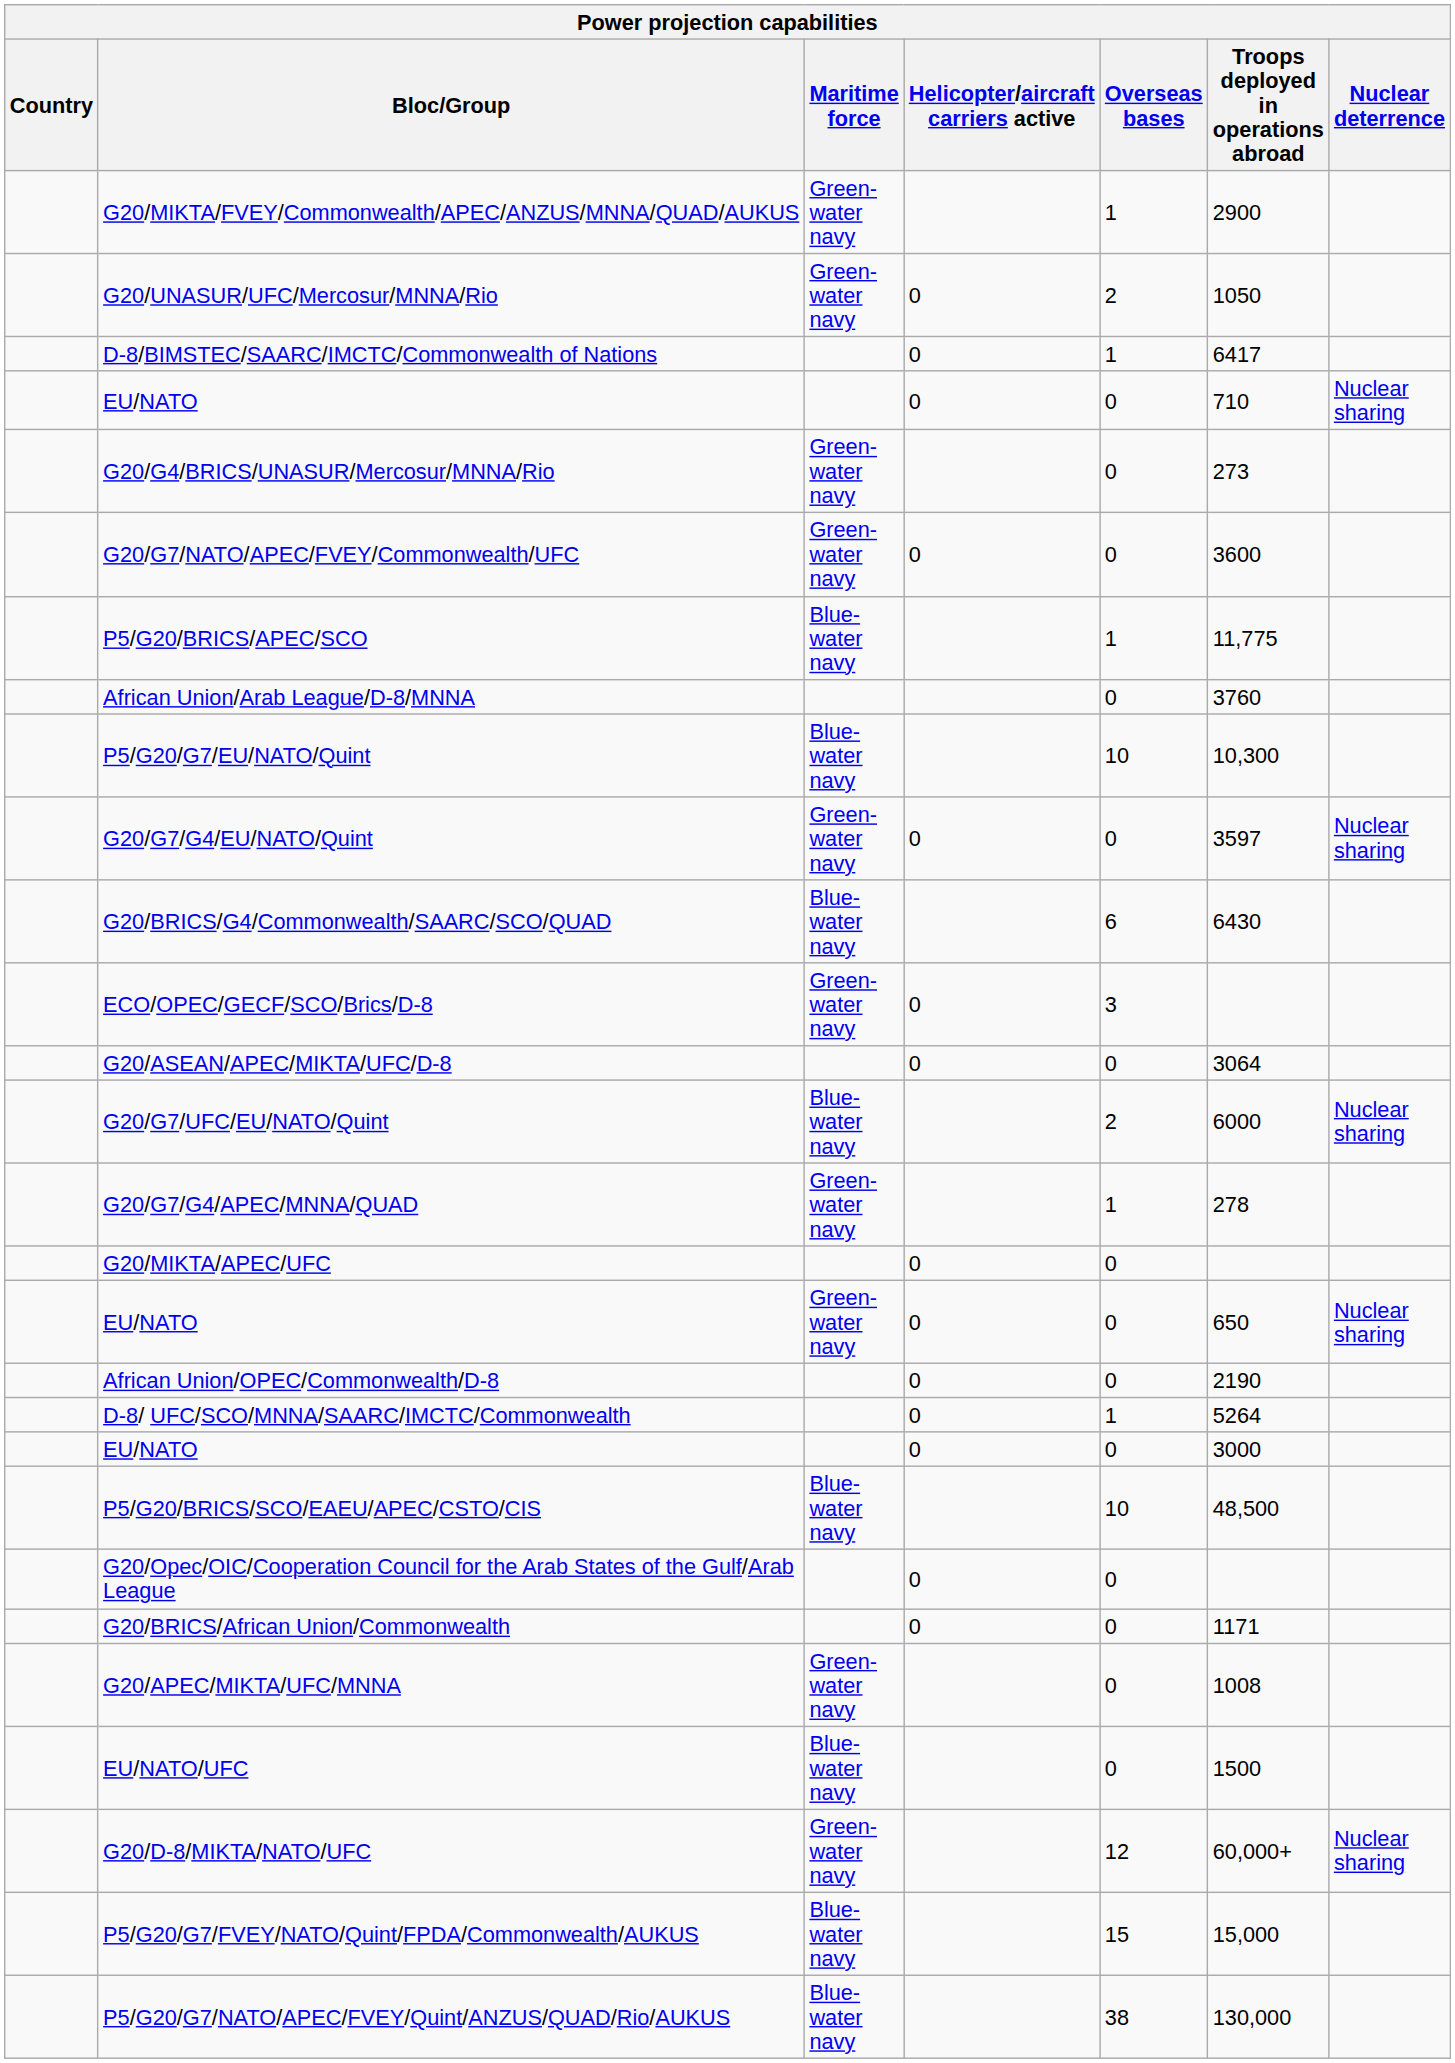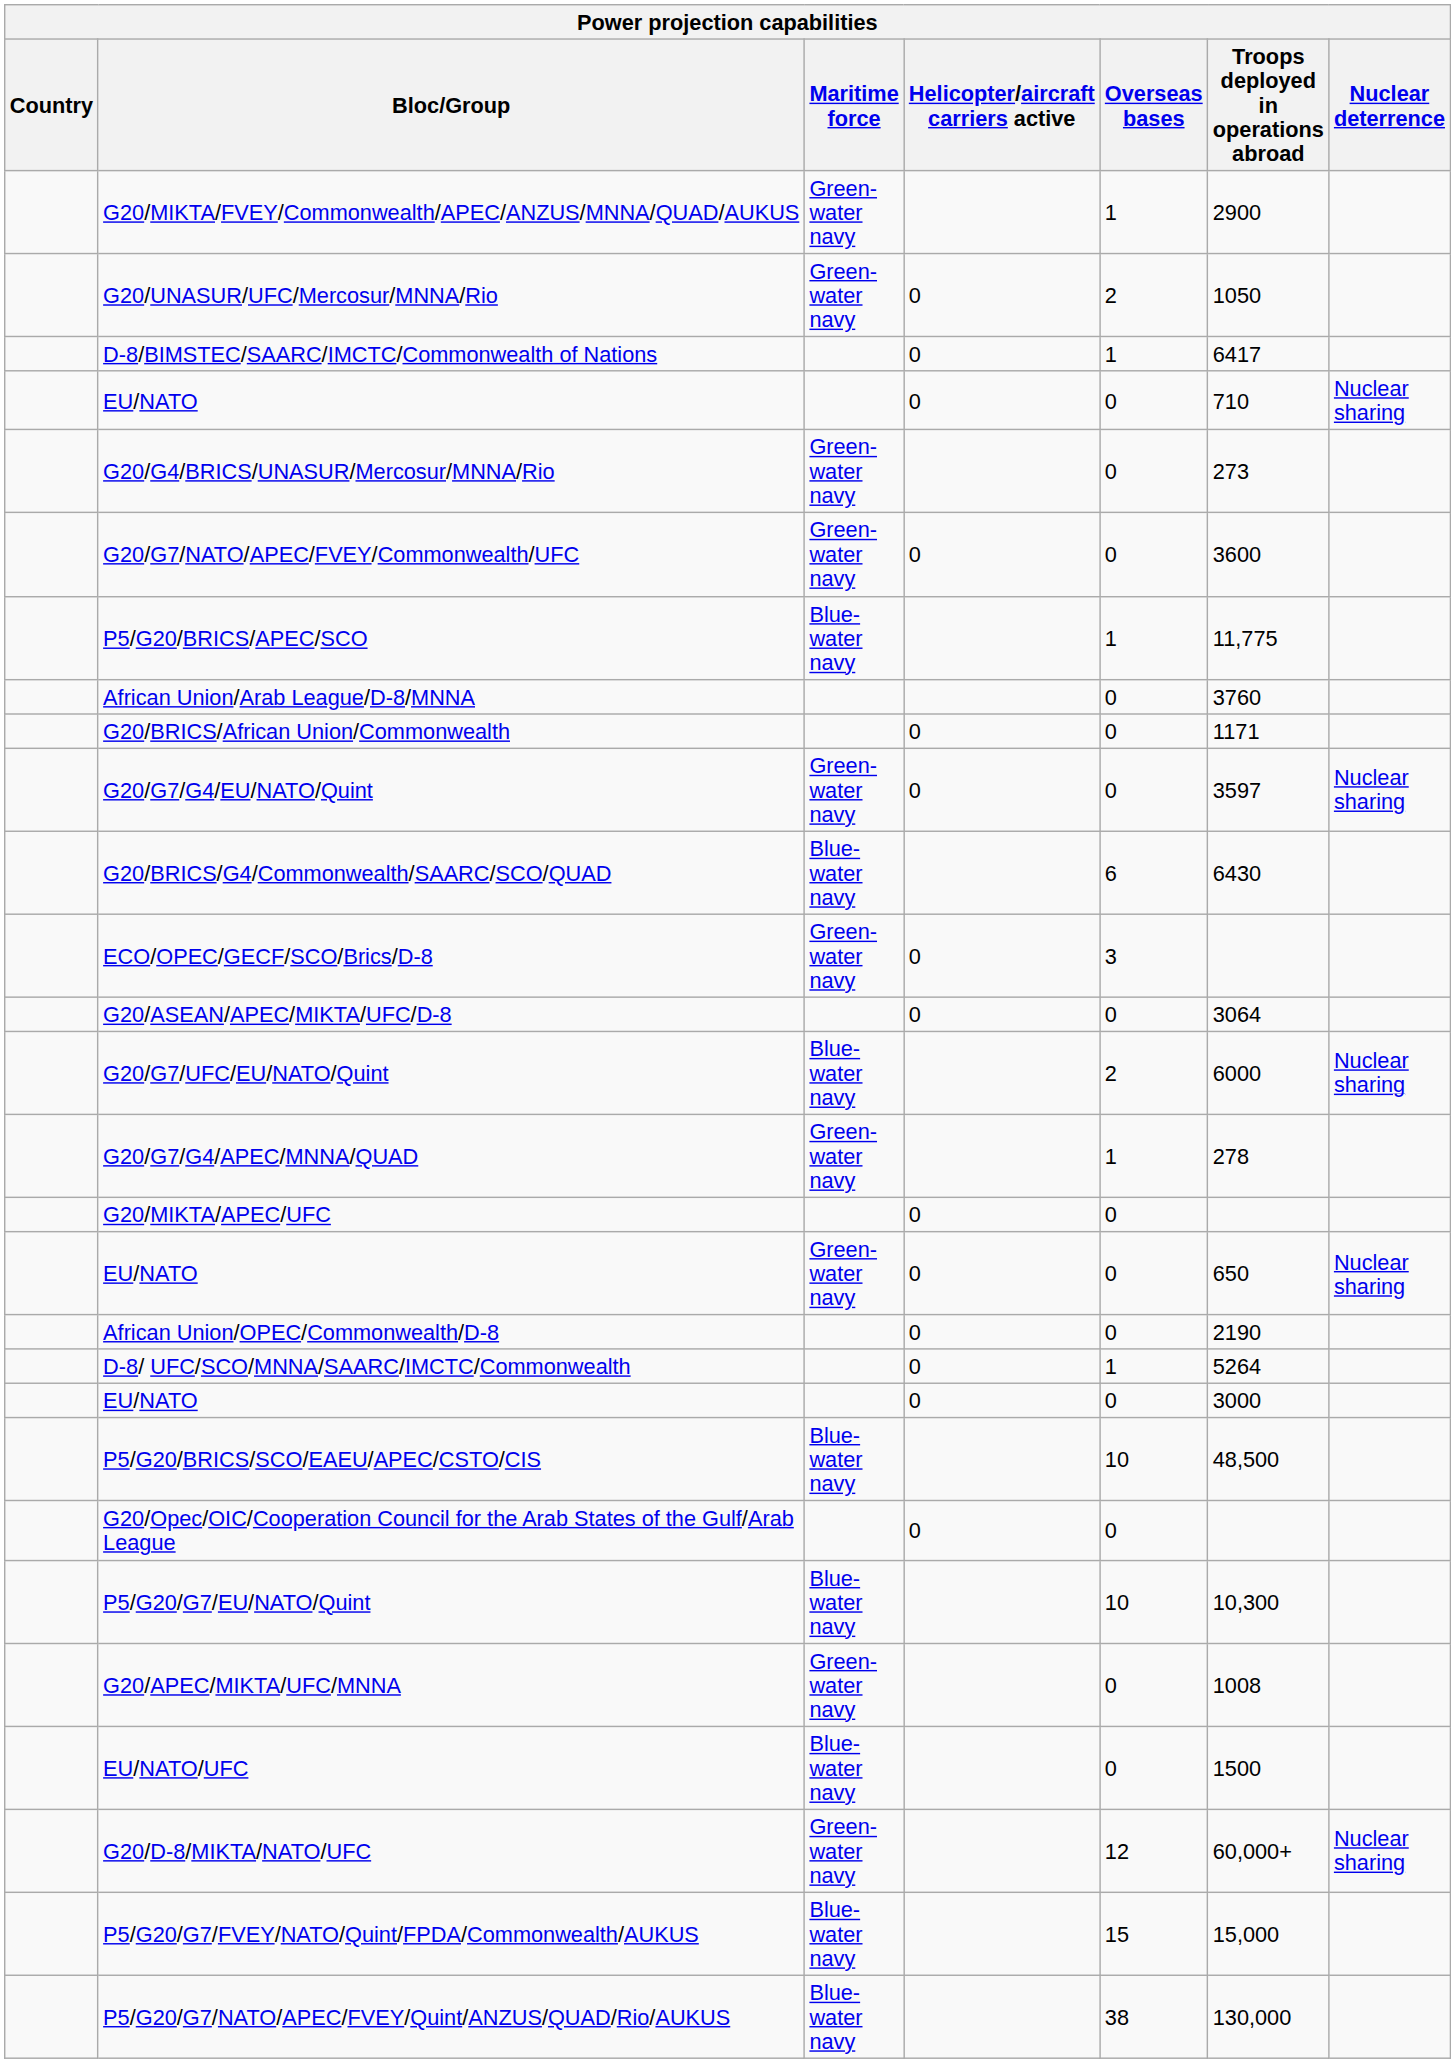 <table class="wikitable sortable" style="font-size:95%">
 <tr>
 <th Colspan=7>Power projection capabilities</th>
 </tr>
 <tr>
 <th>Country</th>
 <th>Bloc/Group</th>
 <th><a href='#'>Maritime<br>force</a></th>
 <th><a href='#'>Helicopter</a>/<a href='#'>aircraft<br>carriers</a> active </th>
 <th><a href='#'>Overseas<br>bases</a></th>
 <th data-sort-type="number">Troops deployed<br>in operations abroad</th>
 <th><a href='#'>Nuclear<br>deterrence</a></th>
 </tr>
 <tr>
 <td></td>
 <td><a href='#'>G20</a>/<a href='#'>MIKTA</a>/<a href='#'>FVEY</a>/<a href='#'>Commonwealth</a>/<a href='#'>APEC</a>/<a href='#'>ANZUS</a>/<a href='#'>MNNA</a>/<a href='#'>QUAD</a>/<a href='#'>AUKUS</a></td>
 <td><a href='#'><span>Green-water navy</span></a></td>
 <td></td>
 <td>1</td>
 <td>2900</td>
 <td></td>
 </tr>
 <tr>
 <td></td>
 <td><a href='#'>G20</a>/<a href='#'>UNASUR</a>/<a href='#'>UFC</a>/<a href='#'>Mercosur</a>/<a href='#'>MNNA</a>/<a href='#'>Rio</a></td>
 <td><a href='#'><span>Green-water navy</span></a></td>
 <td>0</td>
 <td>2</td>
 <td>1050</td>
 <td></td>
 </tr>
 <tr>
 <td></td>
 <td><a href='#'>D-8</a>/<a href='#'>BIMSTEC</a>/<a href='#'>SAARC</a>/<a href='#'>IMCTC</a>/<a href='#'>Commonwealth of Nations</a></td>
 <td></td>
 <td>0</td>
 <td>1</td>
 <td>6417</td>
 <td></td>
 </tr>
 <tr>
 <td></td>
 <td><a href='#'>EU</a>/<a href='#'>NATO</a></td>
 <td></td>
 <td>0</td>
 <td>0</td>
 <td>710</td>
 <td><a href='#'>Nuclear sharing</a></td>
 </tr>
 <tr>
 <td></td>
 <td><a href='#'>G20</a>/<a href='#'>G4</a>/<a href='#'>BRICS</a>/<a href='#'>UNASUR</a>/<a href='#'>Mercosur</a>/<a href='#'>MNNA</a>/<a href='#'>Rio</a></td>
 <td><span><a href='#'><span>Green-water navy</span></a></span></td>
 <td></td>
 <td>0</td>
 <td>273</td>
 <td></td>
 </tr>
 <tr>
 <td></td>
 <td><a href='#'>G20</a>/<a href='#'>G7</a>/<a href='#'>NATO</a>/<a href='#'>APEC</a>/<a href='#'>FVEY</a>/<a href='#'>Commonwealth</a>/<a href='#'>UFC</a></td>
 <td><span><a href='#'><span>Green-water navy</span></a></span></td>
 <td>0</td>
 <td>0</td>
 <td>3600</td>
 <td></td>
 </tr>
 <tr>
 <td></td>
 <td><a href='#'>P5</a>/<a href='#'>G20</a>/<a href='#'>BRICS</a>/<a href='#'>APEC</a>/<a href='#'>SCO</a></td>
 <td><span><a href='#'><span>Blue-water navy</span></a></span></td>
 <td></td>
 <td>1</td>
 <td>11,775</td>
 <td></td>
 </tr>
 <tr>
 <td></td>
 <td><a href='#'>African Union</a>/<a href='#'>Arab League</a>/<a href='#'>D-8</a>/<a href='#'>MNNA</a></td>
 <td></td>
 <td></td>
 <td>0</td>
 <td>3760</td>
 <td></td>
 </tr>
 <tr>
 <td></td>
-<td><a href='#'>P5</a>/<a href='#'>G20</a>/<a href='#'>G7</a>/<a href='#'>EU</a>/<a href='#'>NATO</a>/<a href='#'>Quint</a></td>
-<td><span><a href='#'><span>Blue-water navy</span></a></span></td>
+<td><a href='#'>G20</a>/<a href='#'>BRICS</a>/<a href='#'>African Union</a>/<a href='#'>Commonwealth</a></td>
 <td></td>
-<td>10</td>
-<td>10,300</td>
+<td>0</td>
+<td>0</td>
+<td>1171</td>
 <td></td>
 </tr>
 <tr>
 <td></td>
 <td><a href='#'>G20</a>/<a href='#'>G7</a>/<a href='#'>G4</a>/<a href='#'>EU</a>/<a href='#'>NATO</a>/<a href='#'>Quint</a></td>
 <td><span><a href='#'><span>Green-water navy</span></a></span></td>
 <td>0</td>
 <td>0</td>
 <td>3597</td>
 <td><a href='#'>Nuclear sharing</a></td>
 </tr>
 <tr>
 <td></td>
 <td><a href='#'>G20</a>/<a href='#'>BRICS</a>/<a href='#'>G4</a>/<a href='#'>Commonwealth</a>/<a href='#'>SAARC</a>/<a href='#'>SCO</a>/<a href='#'>QUAD</a></td>
 <td><span><a href='#'><span>Blue-water navy</span></a></span></td>
 <td></td>
 <td>6</td>
 <td>6430</td>
 <td></td>
 </tr>
 <tr>
 <td></td>
 <td><a href='#'>ECO</a>/<a href='#'>OPEC</a>/<a href='#'>GECF</a>/<a href='#'>SCO</a>/<a href='#'>Brics</a>/<a href='#'>D-8</a></td>
 <td><a href='#'><span>Green-water navy</span></a></td>
 <td>0</td>
 <td>3</td>
 <td></td>
 <td></td>
 </tr>
 <tr>
 <td></td>
 <td><a href='#'>G20</a>/<a href='#'>ASEAN</a>/<a href='#'>APEC</a>/<a href='#'>MIKTA</a>/<a href='#'>UFC</a>/<a href='#'>D-8</a></td>
 <td></td>
 <td>0</td>
 <td>0</td>
 <td>3064</td>
 <td></td>
 </tr>
 <tr>
 <td></td>
 <td><a href='#'>G20</a>/<a href='#'>G7</a>/<a href='#'>UFC</a>/<a href='#'>EU</a>/<a href='#'>NATO</a>/<a href='#'>Quint</a></td>
 <td><span><a href='#'><span>Blue-water navy</span></a></span></td>
 <td></td>
 <td>2</td>
 <td>6000</td>
 <td><a href='#'>Nuclear sharing</a></td>
 </tr>
 <tr>
 <td></td>
 <td><a href='#'>G20</a>/<a href='#'>G7</a>/<a href='#'>G4</a>/<a href='#'>APEC</a>/<a href='#'>MNNA</a>/<a href='#'>QUAD</a></td>
 <td><span><a href='#'><span>Green-water navy</span></a></span></td>
 <td></td>
 <td>1</td>
 <td>278</td>
 <td></td>
 </tr>
 <tr>
 <td></td>
 <td><a href='#'>G20</a>/<a href='#'>MIKTA</a>/<a href='#'>APEC</a>/<a href='#'>UFC</a></td>
 <td></td>
 <td>0</td>
 <td>0</td>
 <td></td>
 <td></td>
 </tr>
 <tr>
 <td></td>
 <td><a href='#'>EU</a>/<a href='#'>NATO</a></td>
 <td><span><a href='#'><span>Green-water navy</span></a></span></td>
 <td>0</td>
 <td>0</td>
 <td>650</td>
 <td><a href='#'>Nuclear sharing</a></td>
 </tr>
 <tr>
 <td></td>
 <td><a href='#'>African Union</a>/<a href='#'>OPEC</a>/<a href='#'>Commonwealth</a>/<a href='#'>D-8</a></td>
 <td><span></span></td>
 <td>0</td>
 <td>0</td>
 <td>2190</td>
 <td></td>
 </tr>
 <tr>
 <td></td>
 <td><a href='#'>D-8</a>/ <a href='#'>UFC</a>/<a href='#'>SCO</a>/<a href='#'>MNNA</a>/<a href='#'>SAARC</a>/<a href='#'>IMCTC</a>/<a href='#'>Commonwealth</a></td>
 <td></td>
 <td>0</td>
 <td>1</td>
 <td>5264</td>
 <td></td>
 </tr>
 <tr>
 <td></td>
 <td><a href='#'>EU</a>/<a href='#'>NATO</a></td>
 <td></td>
 <td>0</td>
 <td>0</td>
 <td>3000</td>
 <td></td>
 </tr>
 <tr>
 <td></td>
 <td><a href='#'>P5</a>/<a href='#'>G20</a>/<a href='#'>BRICS</a>/<a href='#'>SCO</a>/<a href='#'>EAEU</a>/<a href='#'>APEC</a>/<a href='#'>CSTO</a>/<a href='#'>CIS</a></td>
 <td><span><a href='#'><span>Blue-water navy</span></a></span></td>
 <td></td>
 <td>10</td>
 <td>48,500</td>
 <td></td>
 </tr>
 <tr>
 <td></td>
 <td><a href='#'>G20</a>/<a href='#'>Opec</a>/<a href='#'>OIC</a>/<a href='#'>Cooperation Council for the Arab States of the Gulf</a>/<a href='#'>Arab League</a></td>
 <td></td>
 <td>0</td>
 <td>0</td>
 <td></td>
 <td></td>
 </tr>
 <tr>
 <td></td>
-<td><a href='#'>G20</a>/<a href='#'>BRICS</a>/<a href='#'>African Union</a>/<a href='#'>Commonwealth</a></td>
+<td><a href='#'>P5</a>/<a href='#'>G20</a>/<a href='#'>G7</a>/<a href='#'>EU</a>/<a href='#'>NATO</a>/<a href='#'>Quint</a></td>
+<td><span><a href='#'><span>Blue-water navy</span></a></span></td>
 <td></td>
-<td>0</td>
-<td>0</td>
-<td>1171</td>
+<td>10</td>
+<td>10,300</td>
 <td></td>
 </tr>
 <tr>
 <td></td>
 <td><a href='#'>G20</a>/<a href='#'>APEC</a>/<a href='#'>MIKTA</a>/<a href='#'>UFC</a>/<a href='#'>MNNA</a></td>
 <td><span><a href='#'><span>Green-water navy</span></a></span></td>
 <td></td>
 <td>0</td>
 <td>1008</td>
 <td></td>
 </tr>
 <tr>
 <td></td>
 <td><a href='#'>EU</a>/<a href='#'>NATO</a>/<a href='#'>UFC</a></td>
 <td><span><a href='#'><span>Blue-water navy</span></a></span></td>
 <td></td>
 <td>0</td>
 <td>1500</td>
 <td></td>
 </tr>
 <tr>
 <td></td>
 <td><a href='#'>G20</a>/<a href='#'>D-8</a>/<a href='#'>MIKTA</a>/<a href='#'>NATO</a>/<a href='#'>UFC</a></td>
 <td><span><a href='#'><span>Green-water navy</span></a></span></td>
 <td></td>
 <td>12</td>
 <td>60,000+</td>
 <td><a href='#'>Nuclear sharing</a></td>
 </tr>
 <tr>
 <td></td>
 <td><a href='#'>P5</a>/<a href='#'>G20</a>/<a href='#'>G7</a>/<a href='#'>FVEY</a>/<a href='#'>NATO</a>/<a href='#'>Quint</a>/<a href='#'>FPDA</a>/<a href='#'>Commonwealth</a>/<a href='#'>AUKUS</a></td>
 <td><span><a href='#'><span>Blue-water navy</span></a></span></td>
 <td></td>
 <td>15</td>
 <td>15,000</td>
 <td></td>
 </tr>
 <tr>
 <td></td>
 <td><a href='#'>P5</a>/<a href='#'>G20</a>/<a href='#'>G7</a>/<a href='#'>NATO</a>/<a href='#'>APEC</a>/<a href='#'>FVEY</a>/<a href='#'>Quint</a>/<a href='#'>ANZUS</a>/<a href='#'>QUAD</a>/<a href='#'>Rio</a>/<a href='#'>AUKUS</a></td>
 <td><span><a href='#'><span>Blue-water navy</span></a></span></td>
 <td></td>
 <td>38</td>
 <td>130,000</td>
 <td></td>
 </tr>
 </table>
